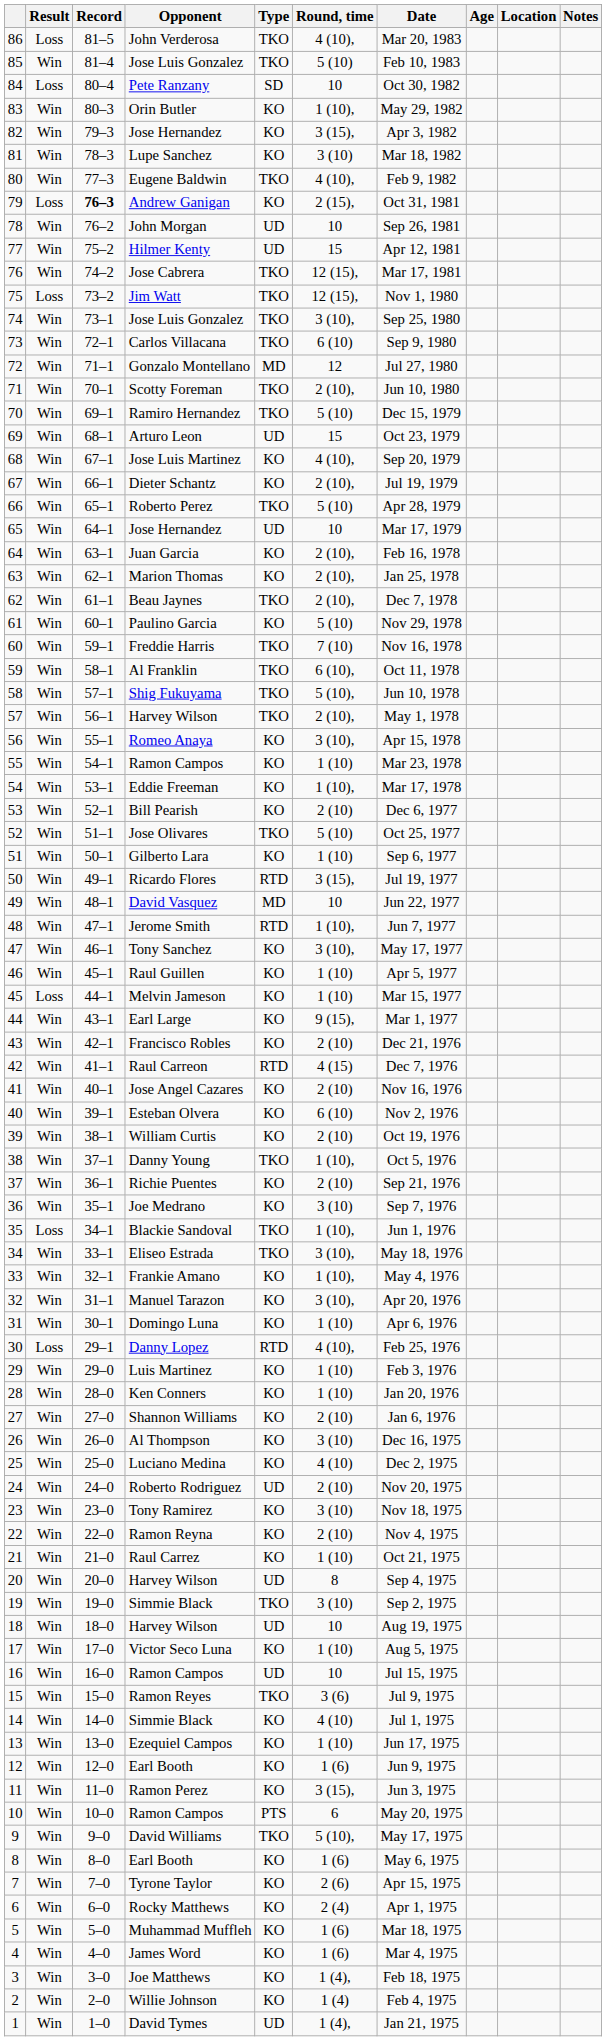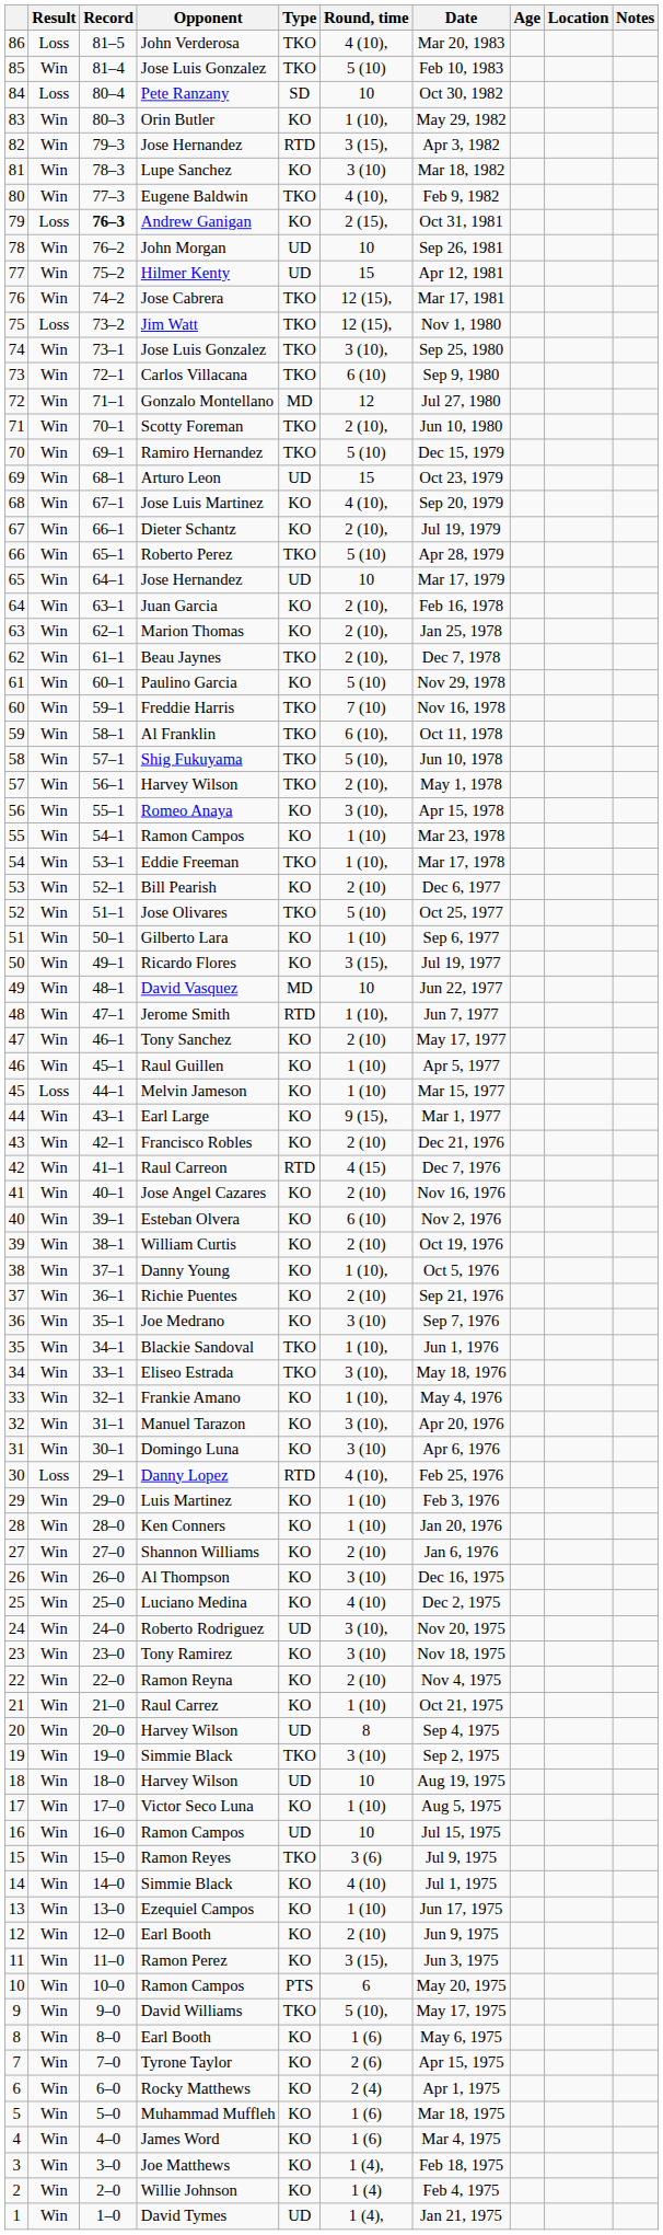 <table class=wikitable style=text-align:center>
 <tr>
 <th></th>
 <th>Result</th>
 <th>Record</th>
 <th>Opponent</th>
 <th>Type</th>
 <th>Round, time</th>
 <th>Date</th>
 <th>Age</th>
 <th>Location</th>
 <th>Notes</th>
 </tr>
 <tr>
 <td>86</td>
 <td>Loss</td>
 <td>81–5</td>
 <td align=left>John Verderosa</td>
 <td>TKO</td>
 <td>4 (10), </td>
 <td>Mar 20, 1983</td>
 <td align=left></td>
 <td align=left></td>
 <td align=left></td>
 </tr>
 <tr>
 <td>85</td>
 <td>Win</td>
 <td>81–4</td>
 <td align=left>Jose Luis Gonzalez</td>
 <td>TKO</td>
 <td>5 (10)</td>
 <td>Feb 10, 1983</td>
 <td align=left></td>
 <td align=left></td>
 <td align=left></td>
 </tr>
 <tr>
 <td>84</td>
 <td>Loss</td>
 <td>80–4</td>
 <td align=left><a href='#'>Pete Ranzany</a></td>
 <td>SD</td>
 <td>10</td>
 <td>Oct 30, 1982</td>
 <td align=left></td>
 <td align=left></td>
 <td align=left></td>
 </tr>
 <tr>
 <td>83</td>
 <td>Win</td>
 <td>80–3</td>
 <td align=left>Orin Butler</td>
 <td>KO</td>
 <td>1 (10), </td>
 <td>May 29, 1982</td>
 <td align=left></td>
 <td align=left></td>
 <td align=left></td>
 </tr>
 <tr>
 <td>82</td>
 <td>Win</td>
 <td>79–3</td>
 <td align=left>Jose Hernandez</td>
-<td>KO</td>
+<td>RTD</td>
 <td>3 (15), </td>
 <td>Apr 3, 1982</td>
 <td align=left></td>
 <td align=left></td>
 <td align=left></td>
 </tr>
 <tr>
 <td>81</td>
 <td>Win</td>
 <td>78–3</td>
 <td align=left>Lupe Sanchez</td>
 <td>KO</td>
 <td>3 (10)</td>
 <td>Mar 18, 1982</td>
 <td align=left></td>
 <td align=left></td>
 <td align=left></td>
 </tr>
 <tr>
 <td>80</td>
 <td>Win</td>
 <td>77–3</td>
 <td align=left>Eugene Baldwin</td>
 <td>TKO</td>
 <td>4 (10), </td>
 <td>Feb 9, 1982</td>
 <td align=left></td>
 <td align=left></td>
 <td align=left></td>
 </tr>
 <tr>
 <td>79</td>
 <td>Loss</td>
 <td><strong>76–3</strong></td>
 <td align=left><a href='#'>Andrew Ganigan</a></td>
 <td>KO</td>
 <td>2 (15), </td>
 <td>Oct 31, 1981</td>
 <td align=left></td>
 <td align=left></td>
 <td align=left></td>
 </tr>
 <tr>
 <td>78</td>
 <td>Win</td>
 <td>76–2</td>
 <td align=left>John Morgan</td>
 <td>UD</td>
 <td>10</td>
 <td>Sep 26, 1981</td>
 <td align=left></td>
 <td align=left></td>
 <td align=left></td>
 </tr>
 <tr>
 <td>77</td>
 <td>Win</td>
 <td>75–2</td>
 <td align=left><a href='#'>Hilmer Kenty</a></td>
 <td>UD</td>
 <td>15</td>
 <td>Apr 12, 1981</td>
 <td align=left></td>
 <td align=left></td>
 <td align=left></td>
 </tr>
 <tr>
 <td>76</td>
 <td>Win</td>
 <td>74–2</td>
 <td align=left>Jose Cabrera</td>
 <td>TKO</td>
 <td>12 (15), </td>
 <td>Mar 17, 1981</td>
 <td align=left></td>
 <td align=left></td>
 <td align=left></td>
 </tr>
 <tr>
 <td>75</td>
 <td>Loss</td>
 <td>73–2</td>
 <td align=left><a href='#'>Jim Watt</a></td>
 <td>TKO</td>
 <td>12 (15), </td>
 <td>Nov 1, 1980</td>
 <td align=left></td>
 <td align=left></td>
 <td align=left></td>
 </tr>
 <tr>
 <td>74</td>
 <td>Win</td>
 <td>73–1</td>
 <td align=left>Jose Luis Gonzalez</td>
 <td>TKO</td>
 <td>3 (10), </td>
 <td>Sep 25, 1980</td>
 <td align=left></td>
 <td align=left></td>
 <td align=left></td>
 </tr>
 <tr>
 <td>73</td>
 <td>Win</td>
 <td>72–1</td>
 <td align=left>Carlos Villacana</td>
 <td>TKO</td>
 <td>6 (10)</td>
 <td>Sep 9, 1980</td>
 <td align=left></td>
 <td align=left></td>
 <td align=left></td>
 </tr>
 <tr>
 <td>72</td>
 <td>Win</td>
 <td>71–1</td>
 <td align=left>Gonzalo Montellano</td>
 <td>MD</td>
 <td>12</td>
 <td>Jul 27, 1980</td>
 <td align=left></td>
 <td align=left></td>
 <td align=left></td>
 </tr>
 <tr>
 <td>71</td>
 <td>Win</td>
 <td>70–1</td>
 <td align=left>Scotty Foreman</td>
 <td>TKO</td>
 <td>2 (10), </td>
 <td>Jun 10, 1980</td>
 <td align=left></td>
 <td align=left></td>
 <td align=left></td>
 </tr>
 <tr>
 <td>70</td>
 <td>Win</td>
 <td>69–1</td>
 <td align=left>Ramiro Hernandez</td>
 <td>TKO</td>
 <td>5 (10)</td>
 <td>Dec 15, 1979</td>
 <td align=left></td>
 <td align=left></td>
 <td align=left></td>
 </tr>
 <tr>
 <td>69</td>
 <td>Win</td>
 <td>68–1</td>
 <td align=left>Arturo Leon</td>
 <td>UD</td>
 <td>15</td>
 <td>Oct 23, 1979</td>
 <td align=left></td>
 <td align=left></td>
 <td align=left></td>
 </tr>
 <tr>
 <td>68</td>
 <td>Win</td>
 <td>67–1</td>
 <td align=left>Jose Luis Martinez</td>
 <td>KO</td>
 <td>4 (10), </td>
 <td>Sep 20, 1979</td>
 <td align=left></td>
 <td align=left></td>
 <td align=left></td>
 </tr>
 <tr>
 <td>67</td>
 <td>Win</td>
 <td>66–1</td>
 <td align=left>Dieter Schantz</td>
 <td>KO</td>
 <td>2 (10), </td>
 <td>Jul 19, 1979</td>
 <td align=left></td>
 <td align=left></td>
 <td align=left></td>
 </tr>
 <tr>
 <td>66</td>
 <td>Win</td>
 <td>65–1</td>
 <td align=left>Roberto Perez</td>
 <td>TKO</td>
 <td>5 (10)</td>
 <td>Apr 28, 1979</td>
 <td align=left></td>
 <td align=left></td>
 <td align=left></td>
 </tr>
 <tr>
 <td>65</td>
 <td>Win</td>
 <td>64–1</td>
 <td align=left>Jose Hernandez</td>
 <td>UD</td>
 <td>10</td>
 <td>Mar 17, 1979</td>
 <td align=left></td>
 <td align=left></td>
 <td align=left></td>
 </tr>
 <tr>
 <td>64</td>
 <td>Win</td>
 <td>63–1</td>
 <td align=left>Juan Garcia</td>
 <td>KO</td>
 <td>2 (10), </td>
 <td>Feb 16, 1978</td>
 <td align=left></td>
 <td align=left></td>
 <td align=left></td>
 </tr>
 <tr>
 <td>63</td>
 <td>Win</td>
 <td>62–1</td>
 <td align=left>Marion Thomas</td>
 <td>KO</td>
 <td>2 (10), </td>
 <td>Jan 25, 1978</td>
 <td align=left></td>
 <td align=left></td>
 <td align=left></td>
 </tr>
 <tr>
 <td>62</td>
 <td>Win</td>
 <td>61–1</td>
 <td align=left>Beau Jaynes</td>
 <td>TKO</td>
 <td>2 (10), </td>
 <td>Dec 7, 1978</td>
 <td align=left></td>
 <td align=left></td>
 <td align=left></td>
 </tr>
 <tr>
 <td>61</td>
 <td>Win</td>
 <td>60–1</td>
 <td align=left>Paulino Garcia</td>
 <td>KO</td>
 <td>5 (10)</td>
 <td>Nov 29, 1978</td>
 <td align=left></td>
 <td align=left></td>
 <td align=left></td>
 </tr>
 <tr>
 <td>60</td>
 <td>Win</td>
 <td>59–1</td>
 <td align=left>Freddie Harris</td>
 <td>TKO</td>
 <td>7 (10)</td>
 <td>Nov 16, 1978</td>
 <td align=left></td>
 <td align=left></td>
 <td align=left></td>
 </tr>
 <tr>
 <td>59</td>
 <td>Win</td>
 <td>58–1</td>
 <td align=left>Al Franklin</td>
 <td>TKO</td>
 <td>6 (10), </td>
 <td>Oct 11, 1978</td>
 <td align=left></td>
 <td align=left></td>
 <td align=left></td>
 </tr>
 <tr>
 <td>58</td>
 <td>Win</td>
 <td>57–1</td>
 <td align=left><a href='#'>Shig Fukuyama</a></td>
 <td>TKO</td>
 <td>5 (10), </td>
 <td>Jun 10, 1978</td>
 <td align=left></td>
 <td align=left></td>
 <td align=left></td>
 </tr>
 <tr>
 <td>57</td>
 <td>Win</td>
 <td>56–1</td>
 <td align=left>Harvey Wilson</td>
 <td>TKO</td>
 <td>2 (10), </td>
 <td>May 1, 1978</td>
 <td align=left></td>
 <td align=left></td>
 <td align=left></td>
 </tr>
 <tr>
 <td>56</td>
 <td>Win</td>
 <td>55–1</td>
 <td align=left><a href='#'>Romeo Anaya</a></td>
 <td>KO</td>
 <td>3 (10), </td>
 <td>Apr 15, 1978</td>
 <td align=left></td>
 <td align=left></td>
 <td align=left></td>
 </tr>
 <tr>
 <td>55</td>
 <td>Win</td>
 <td>54–1</td>
 <td align=left>Ramon Campos</td>
 <td>KO</td>
 <td>1 (10)</td>
 <td>Mar 23, 1978</td>
 <td align=left></td>
 <td align=left></td>
 <td align=left></td>
 </tr>
 <tr>
 <td>54</td>
 <td>Win</td>
 <td>53–1</td>
 <td align=left>Eddie Freeman</td>
-<td>KO</td>
+<td>TKO</td>
 <td>1 (10), </td>
 <td>Mar 17, 1978</td>
 <td align=left></td>
 <td align=left></td>
 <td align=left></td>
 </tr>
 <tr>
 <td>53</td>
 <td>Win</td>
 <td>52–1</td>
 <td align=left>Bill Pearish</td>
 <td>KO</td>
 <td>2 (10)</td>
 <td>Dec 6, 1977</td>
 <td align=left></td>
 <td align=left></td>
 <td align=left></td>
 </tr>
 <tr>
 <td>52</td>
 <td>Win</td>
 <td>51–1</td>
 <td align=left>Jose Olivares</td>
 <td>TKO</td>
 <td>5 (10)</td>
 <td>Oct 25, 1977</td>
 <td align=left></td>
 <td align=left></td>
 <td align=left></td>
 </tr>
 <tr>
 <td>51</td>
 <td>Win</td>
 <td>50–1</td>
 <td align=left>Gilberto Lara</td>
 <td>KO</td>
 <td>1 (10)</td>
 <td>Sep 6, 1977</td>
 <td align=left></td>
 <td align=left></td>
 <td align=left></td>
 </tr>
 <tr>
 <td>50</td>
 <td>Win</td>
 <td>49–1</td>
 <td align=left>Ricardo Flores</td>
-<td>RTD</td>
+<td>KO</td>
 <td>3 (15), </td>
 <td>Jul 19, 1977</td>
 <td align=left></td>
 <td align=left></td>
 <td align=left></td>
 </tr>
 <tr>
 <td>49</td>
 <td>Win</td>
 <td>48–1</td>
 <td align=left><a href='#'>David Vasquez</a></td>
 <td>MD</td>
 <td>10</td>
 <td>Jun 22, 1977</td>
 <td align=left></td>
 <td align=left></td>
 <td align=left></td>
 </tr>
 <tr>
 <td>48</td>
 <td>Win</td>
 <td>47–1</td>
 <td align=left>Jerome Smith</td>
 <td>RTD</td>
 <td>1 (10), </td>
 <td>Jun 7, 1977</td>
 <td align=left></td>
 <td align=left></td>
 <td align=left></td>
 </tr>
 <tr>
 <td>47</td>
 <td>Win</td>
 <td>46–1</td>
 <td align=left>Tony Sanchez</td>
 <td>KO</td>
-<td>3 (10), </td>
+<td>2 (10)</td>
 <td>May 17, 1977</td>
 <td align=left></td>
 <td align=left></td>
 <td align=left></td>
 </tr>
 <tr>
 <td>46</td>
 <td>Win</td>
 <td>45–1</td>
 <td align=left>Raul Guillen</td>
 <td>KO</td>
 <td>1 (10)</td>
 <td>Apr 5, 1977</td>
 <td align=left></td>
 <td align=left></td>
 <td align=left></td>
 </tr>
 <tr>
 <td>45</td>
 <td>Loss</td>
 <td>44–1</td>
 <td align=left>Melvin Jameson</td>
 <td>KO</td>
 <td>1 (10)</td>
 <td>Mar 15, 1977</td>
 <td align=left></td>
 <td align=left></td>
 <td align=left></td>
 </tr>
 <tr>
 <td>44</td>
 <td>Win</td>
 <td>43–1</td>
 <td align=left>Earl Large</td>
 <td>KO</td>
 <td>9 (15), </td>
 <td>Mar 1, 1977</td>
 <td align=left></td>
 <td align=left></td>
 <td align=left></td>
 </tr>
 <tr>
 <td>43</td>
 <td>Win</td>
 <td>42–1</td>
 <td align=left>Francisco Robles</td>
 <td>KO</td>
 <td>2 (10)</td>
 <td>Dec 21, 1976</td>
 <td align=left></td>
 <td align=left></td>
 <td align=left></td>
 </tr>
 <tr>
 <td>42</td>
 <td>Win</td>
 <td>41–1</td>
 <td align=left>Raul Carreon</td>
 <td>RTD</td>
 <td>4 (15)</td>
 <td>Dec 7, 1976</td>
 <td align=left></td>
 <td align=left></td>
 <td align=left></td>
 </tr>
 <tr>
 <td>41</td>
 <td>Win</td>
 <td>40–1</td>
 <td align=left>Jose Angel Cazares</td>
 <td>KO</td>
 <td>2 (10)</td>
 <td>Nov 16, 1976</td>
 <td align=left></td>
 <td align=left></td>
 <td align=left></td>
 </tr>
 <tr>
 <td>40</td>
 <td>Win</td>
 <td>39–1</td>
 <td align=left>Esteban Olvera</td>
 <td>KO</td>
 <td>6 (10)</td>
 <td>Nov 2, 1976</td>
 <td align=left></td>
 <td align=left></td>
 <td align=left></td>
 </tr>
 <tr>
 <td>39</td>
 <td>Win</td>
 <td>38–1</td>
 <td align=left>William Curtis</td>
 <td>KO</td>
 <td>2 (10)</td>
 <td>Oct 19, 1976</td>
 <td align=left></td>
 <td align=left></td>
 <td align=left></td>
 </tr>
 <tr>
 <td>38</td>
 <td>Win</td>
 <td>37–1</td>
 <td align=left>Danny Young</td>
-<td>TKO</td>
+<td>KO</td>
 <td>1 (10), </td>
 <td>Oct 5, 1976</td>
 <td align=left></td>
 <td align=left></td>
 <td align=left></td>
 </tr>
 <tr>
 <td>37</td>
 <td>Win</td>
 <td>36–1</td>
 <td align=left>Richie Puentes</td>
 <td>KO</td>
 <td>2 (10)</td>
 <td>Sep 21, 1976</td>
 <td align=left></td>
 <td align=left></td>
 <td align=left></td>
 </tr>
 <tr>
 <td>36</td>
 <td>Win</td>
 <td>35–1</td>
 <td align=left>Joe Medrano</td>
 <td>KO</td>
 <td>3 (10)</td>
 <td>Sep 7, 1976</td>
 <td align=left></td>
 <td align=left></td>
 <td align=left></td>
 </tr>
 <tr>
 <td>35</td>
-<td>Loss</td>
+<td>Win</td>
 <td>34–1</td>
 <td align=left>Blackie Sandoval</td>
 <td>TKO</td>
 <td>1 (10), </td>
 <td>Jun 1, 1976</td>
 <td align=left></td>
 <td align=left></td>
 <td align=left></td>
 </tr>
 <tr>
 <td>34</td>
 <td>Win</td>
 <td>33–1</td>
 <td align=left>Eliseo Estrada</td>
 <td>TKO</td>
 <td>3 (10), </td>
 <td>May 18, 1976</td>
 <td align=left></td>
 <td align=left></td>
 <td align=left></td>
 </tr>
 <tr>
 <td>33</td>
 <td>Win</td>
 <td>32–1</td>
 <td align=left>Frankie Amano</td>
 <td>KO</td>
 <td>1 (10), </td>
 <td>May 4, 1976</td>
 <td align=left></td>
 <td align=left></td>
 <td align=left></td>
 </tr>
 <tr>
 <td>32</td>
 <td>Win</td>
 <td>31–1</td>
 <td align=left>Manuel Tarazon</td>
 <td>KO</td>
 <td>3 (10), </td>
 <td>Apr 20, 1976</td>
 <td align=left></td>
 <td align=left></td>
 <td align=left></td>
 </tr>
 <tr>
 <td>31</td>
 <td>Win</td>
 <td>30–1</td>
 <td align=left>Domingo Luna</td>
 <td>KO</td>
-<td>1 (10)</td>
+<td>3 (10)</td>
 <td>Apr 6, 1976</td>
 <td align=left></td>
 <td align=left></td>
 <td align=left></td>
 </tr>
 <tr>
 <td>30</td>
 <td>Loss</td>
 <td>29–1</td>
 <td align=left><a href='#'>Danny Lopez</a></td>
 <td>RTD</td>
 <td>4 (10), </td>
 <td>Feb 25, 1976</td>
 <td align=left></td>
 <td align=left></td>
 <td align=left></td>
 </tr>
 <tr>
 <td>29</td>
 <td>Win</td>
 <td>29–0</td>
 <td align=left>Luis Martinez</td>
 <td>KO</td>
 <td>1 (10)</td>
 <td>Feb 3, 1976</td>
 <td align=left></td>
 <td align=left></td>
 <td align=left></td>
 </tr>
 <tr>
 <td>28</td>
 <td>Win</td>
 <td>28–0</td>
 <td align=left>Ken Conners</td>
 <td>KO</td>
 <td>1 (10)</td>
 <td>Jan 20, 1976</td>
 <td align=left></td>
 <td align=left></td>
 <td align=left></td>
 </tr>
 <tr>
 <td>27</td>
 <td>Win</td>
 <td>27–0</td>
 <td align=left>Shannon Williams</td>
 <td>KO</td>
 <td>2 (10)</td>
 <td>Jan 6, 1976</td>
 <td align=left></td>
 <td align=left></td>
 <td align=left></td>
 </tr>
 <tr>
 <td>26</td>
 <td>Win</td>
 <td>26–0</td>
 <td align=left>Al Thompson</td>
 <td>KO</td>
 <td>3 (10)</td>
 <td>Dec 16, 1975</td>
 <td align=left></td>
 <td align=left></td>
 <td align=left></td>
 </tr>
 <tr>
 <td>25</td>
 <td>Win</td>
 <td>25–0</td>
 <td align=left>Luciano Medina</td>
 <td>KO</td>
 <td>4 (10)</td>
 <td>Dec 2, 1975</td>
 <td align=left></td>
 <td align=left></td>
 <td align=left></td>
 </tr>
 <tr>
 <td>24</td>
 <td>Win</td>
 <td>24–0</td>
 <td align=left>Roberto Rodriguez</td>
 <td>UD</td>
-<td>2 (10)</td>
+<td>3 (10), </td>
 <td>Nov 20, 1975</td>
 <td align=left></td>
 <td align=left></td>
 <td align=left></td>
 </tr>
 <tr>
 <td>23</td>
 <td>Win</td>
 <td>23–0</td>
 <td align=left>Tony Ramirez</td>
 <td>KO</td>
 <td>3 (10)</td>
 <td>Nov 18, 1975</td>
 <td align=left></td>
 <td align=left></td>
 <td align=left></td>
 </tr>
 <tr>
 <td>22</td>
 <td>Win</td>
 <td>22–0</td>
 <td align=left>Ramon Reyna</td>
 <td>KO</td>
 <td>2 (10)</td>
 <td>Nov 4, 1975</td>
 <td align=left></td>
 <td align=left></td>
 <td align=left></td>
 </tr>
 <tr>
 <td>21</td>
 <td>Win</td>
 <td>21–0</td>
 <td align=left>Raul Carrez</td>
 <td>KO</td>
 <td>1 (10)</td>
 <td>Oct 21, 1975</td>
 <td align=left></td>
 <td align=left></td>
 <td align=left></td>
 </tr>
 <tr>
 <td>20</td>
 <td>Win</td>
 <td>20–0</td>
 <td align=left>Harvey Wilson</td>
 <td>UD</td>
 <td>8</td>
 <td>Sep 4, 1975</td>
 <td align=left></td>
 <td align=left></td>
 <td align=left></td>
 </tr>
 <tr>
 <td>19</td>
 <td>Win</td>
 <td>19–0</td>
 <td align=left>Simmie Black</td>
 <td>TKO</td>
 <td>3 (10)</td>
 <td>Sep 2, 1975</td>
 <td align=left></td>
 <td align=left></td>
 <td align=left></td>
 </tr>
 <tr>
 <td>18</td>
 <td>Win</td>
 <td>18–0</td>
 <td align=left>Harvey Wilson</td>
 <td>UD</td>
 <td>10</td>
 <td>Aug 19, 1975</td>
 <td align=left></td>
 <td align=left></td>
 <td align=left></td>
 </tr>
 <tr>
 <td>17</td>
 <td>Win</td>
 <td>17–0</td>
 <td align=left>Victor Seco Luna</td>
 <td>KO</td>
 <td>1 (10)</td>
 <td>Aug 5, 1975</td>
 <td align=left></td>
 <td align=left></td>
 <td align=left></td>
 </tr>
 <tr>
 <td>16</td>
 <td>Win</td>
 <td>16–0</td>
 <td align=left>Ramon Campos</td>
 <td>UD</td>
 <td>10</td>
 <td>Jul 15, 1975</td>
 <td align=left></td>
 <td align=left></td>
 <td align=left></td>
 </tr>
 <tr>
 <td>15</td>
 <td>Win</td>
 <td>15–0</td>
 <td align=left>Ramon Reyes</td>
 <td>TKO</td>
 <td>3 (6)</td>
 <td>Jul 9, 1975</td>
 <td align=left></td>
 <td align=left></td>
 <td align=left></td>
 </tr>
 <tr>
 <td>14</td>
 <td>Win</td>
 <td>14–0</td>
 <td align=left>Simmie Black</td>
 <td>KO</td>
 <td>4 (10)</td>
 <td>Jul 1, 1975</td>
 <td align=left></td>
 <td align=left></td>
 <td align=left></td>
 </tr>
 <tr>
 <td>13</td>
 <td>Win</td>
 <td>13–0</td>
 <td align=left>Ezequiel Campos</td>
 <td>KO</td>
 <td>1 (10)</td>
 <td>Jun 17, 1975</td>
 <td align=left></td>
 <td align=left></td>
 <td align=left></td>
 </tr>
 <tr>
 <td>12</td>
 <td>Win</td>
 <td>12–0</td>
 <td align=left>Earl Booth</td>
 <td>KO</td>
-<td>1 (6)</td>
+<td>2 (10)</td>
 <td>Jun 9, 1975</td>
 <td align=left></td>
 <td align=left></td>
 <td align=left></td>
 </tr>
 <tr>
 <td>11</td>
 <td>Win</td>
 <td>11–0</td>
 <td align=left>Ramon Perez</td>
 <td>KO</td>
 <td>3 (15), </td>
 <td>Jun 3, 1975</td>
 <td align=left></td>
 <td align=left></td>
 <td align=left></td>
 </tr>
 <tr>
 <td>10</td>
 <td>Win</td>
 <td>10–0</td>
 <td align=left>Ramon Campos</td>
 <td>PTS</td>
 <td>6</td>
 <td>May 20, 1975</td>
 <td align=left></td>
 <td align=left></td>
 <td align=left></td>
 </tr>
 <tr>
 <td>9</td>
 <td>Win</td>
 <td>9–0</td>
 <td align=left>David Williams</td>
 <td>TKO</td>
 <td>5 (10), </td>
 <td>May 17, 1975</td>
 <td align=left></td>
 <td align=left></td>
 <td align=left></td>
 </tr>
 <tr>
 <td>8</td>
 <td>Win</td>
 <td>8–0</td>
 <td align=left>Earl Booth</td>
 <td>KO</td>
 <td>1 (6)</td>
 <td>May 6, 1975</td>
 <td align=left></td>
 <td align=left></td>
 <td align=left></td>
 </tr>
 <tr>
 <td>7</td>
 <td>Win</td>
 <td>7–0</td>
 <td align=left>Tyrone Taylor</td>
 <td>KO</td>
 <td>2 (6)</td>
 <td>Apr 15, 1975</td>
 <td align=left></td>
 <td align=left></td>
 <td align=left></td>
 </tr>
 <tr>
 <td>6</td>
 <td>Win</td>
 <td>6–0</td>
 <td align=left>Rocky Matthews</td>
 <td>KO</td>
 <td>2 (4)</td>
 <td>Apr 1, 1975</td>
 <td align=left></td>
 <td align=left></td>
 <td align=left></td>
 </tr>
 <tr>
 <td>5</td>
 <td>Win</td>
 <td>5–0</td>
 <td align=left>Muhammad Muffleh</td>
 <td>KO</td>
 <td>1 (6)</td>
 <td>Mar 18, 1975</td>
 <td align=left></td>
 <td align=left></td>
 <td align=left></td>
 </tr>
 <tr>
 <td>4</td>
 <td>Win</td>
 <td>4–0</td>
 <td align=left>James Word</td>
 <td>KO</td>
 <td>1 (6)</td>
 <td>Mar 4, 1975</td>
 <td align=left></td>
 <td align=left></td>
 <td align=left></td>
 </tr>
 <tr>
 <td>3</td>
 <td>Win</td>
 <td>3–0</td>
 <td align=left>Joe Matthews</td>
 <td>KO</td>
 <td>1 (4), </td>
 <td>Feb 18, 1975</td>
 <td align=left></td>
 <td align=left></td>
 <td align=left></td>
 </tr>
 <tr>
 <td>2</td>
 <td>Win</td>
 <td>2–0</td>
 <td align=left>Willie Johnson</td>
 <td>KO</td>
 <td>1 (4)</td>
 <td>Feb 4, 1975</td>
 <td align=left></td>
 <td align=left></td>
 <td align=left></td>
 </tr>
 <tr>
 <td>1</td>
 <td>Win</td>
 <td>1–0</td>
 <td align=left>David Tymes</td>
 <td>UD</td>
 <td>1 (4), </td>
 <td>Jan 21, 1975</td>
 <td align=left></td>
 <td align=left></td>
 <td align=left></td>
 </tr>
 </table>
